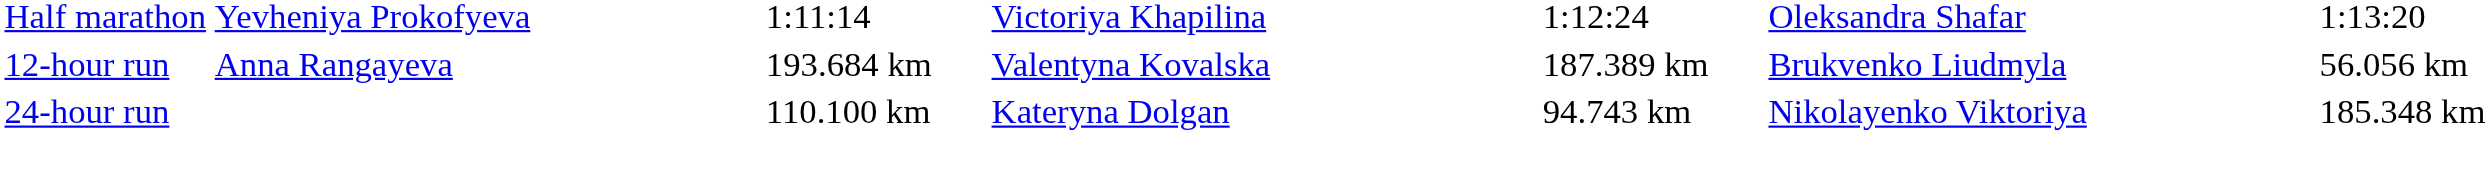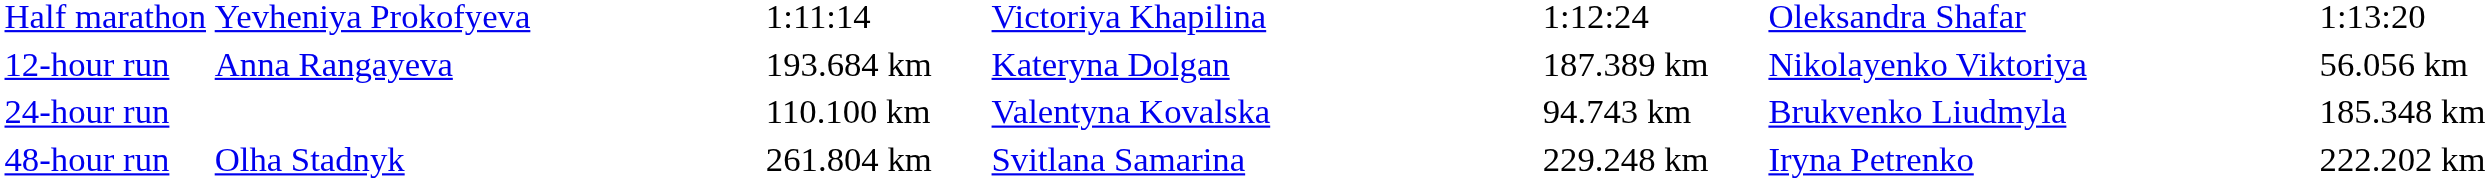 <table>
 <tr>
 <td><a href='#'>Half marathon</a></td>
 <td width=250><a href='#'>Yevheniya Prokofyeva</a></td>
 <td width=100>1:11:14 </td>
 <td width=250><a href='#'>Victoriya Khapilina</a></td>
 <td width=100>1:12:24 </td>
 <td width=250><a href='#'>Oleksandra Shafar</a></td>
 <td width=100>1:13:20 </td>
 </tr>
 <tr>
 <td><a href='#'>12-hour run</a></td>
 <td><a href='#'>Anna Rangayeva</a></td>
 <td>193.684 km</td>
-<td><a href='#'>Valentyna Kovalska</a></td>
+<td><a href='#'>Kateryna Dolgan</a></td>
 <td>187.389 km</td>
-<td><a href='#'>Brukvenko Liudmyla</a></td>
+<td><a href='#'>Nikolayenko Viktoriya</a></td>
 <td>56.056 km</td>
 </tr>
 <tr>
 <td><a href='#'>24-hour run</a></td>
 <td></td>
 <td>110.100 km</td>
-<td><a href='#'>Kateryna Dolgan</a></td>
+<td><a href='#'>Valentyna Kovalska</a></td>
 <td>94.743 km</td>
-<td><a href='#'>Nikolayenko Viktoriya</a></td>
+<td><a href='#'>Brukvenko Liudmyla</a></td>
 <td>185.348 km</td>
 </tr>
+<tr>
+<td><a href='#'>48-hour run</a></td>
+<td><a href='#'>Olha Stadnyk</a></td>
+<td>261.804 km</td>
+<td><a href='#'>Svitlana Samarina</a></td>
+<td>229.248 km</td>
+<td><a href='#'>Iryna Petrenko</a></td>
+<td>222.202 km</td>
+</tr>
 </table>
